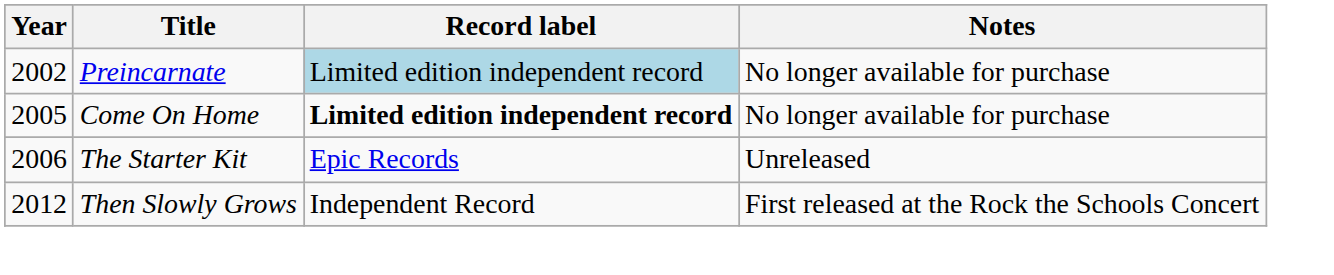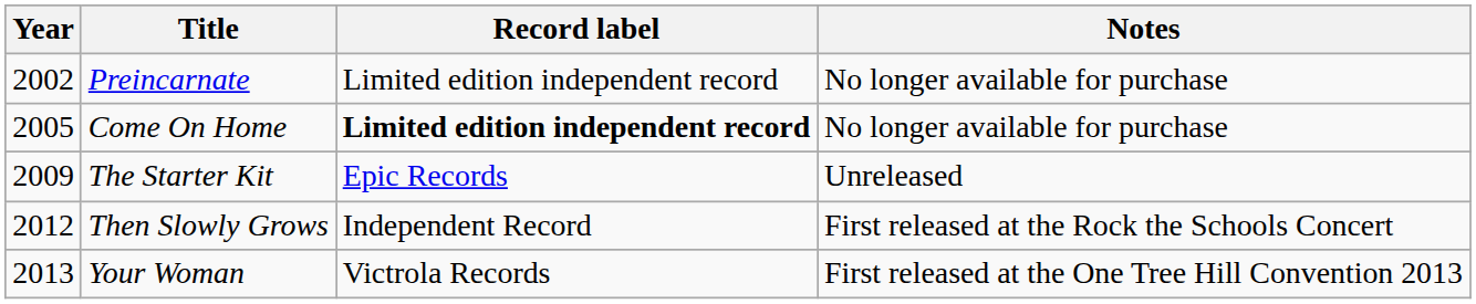 <table class="wikitable">
 <tr>
 <th>Year</th>
 <th>Title</th>
 <th>Record label</th>
 <th>Notes</th>
 </tr>
 <tr>
 <td>2002</td>
 <td><em><a href='#'>Preincarnate</a></em></td>
-<td style="background: lightblue;">Limited edition independent record</td>
+<td>Limited edition independent record</td>
 <td>No longer available for purchase</td>
 </tr>
 <tr>
 <td>2005</td>
 <td><em>Come On Home</em></td>
 <td><strong>Limited edition independent record</strong></td>
 <td>No longer available for purchase</td>
 </tr>
 <tr>
-<td>2006</td>
+<td>2009</td>
 <td><em>The Starter Kit</em></td>
 <td><a href='#'>Epic Records</a></td>
 <td>Unreleased</td>
 </tr>
 <tr>
 <td>2012</td>
 <td><em>Then Slowly Grows</em></td>
 <td>Independent Record</td>
 <td>First released at the Rock the Schools Concert</td>
 </tr>
+<tr>
+<td>2013</td>
+<td><em>Your Woman</em></td>
+<td>Victrola Records</td>
+<td>First released at the One Tree Hill Convention 2013</td>
+</tr>
 </table>
